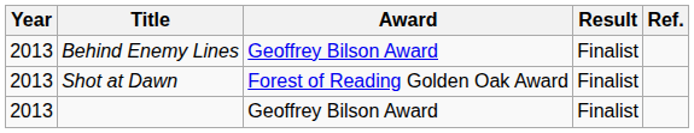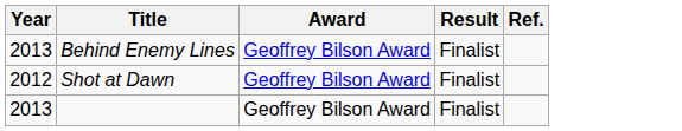 <table class="wikitable">
 <tr>
 <th>Year</th>
 <th>Title</th>
 <th>Award</th>
 <th>Result</th>
 <th>Ref.</th>
 </tr>
 <tr>
 <td>2013</td>
 <td><em>Behind Enemy Lines</em></td>
 <td><a href='#'>Geoffrey Bilson Award</a></td>
 <td>Finalist</td>
 <td></td>
 </tr>
 <tr>
-<td>2013</td>
+<td>2012</td>
 <td><em>Shot at Dawn</em></td>
-<td><a href='#'>Forest of Reading</a> Golden Oak Award</td>
+<td><a href='#'>Geoffrey Bilson Award</a></td>
 <td>Finalist</td>
 <td></td>
 </tr>
 <tr>
 <td>2013</td>
 <td><em></em></td>
 <td>Geoffrey Bilson Award</td>
 <td>Finalist</td>
 <td></td>
 </tr>
 </table>
